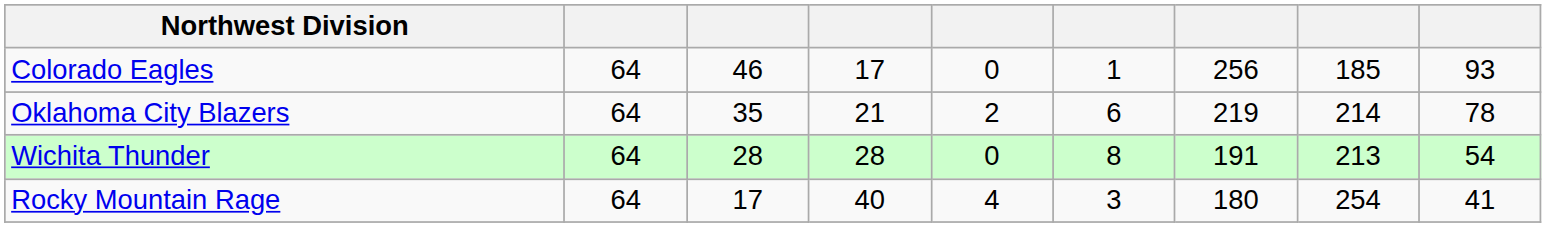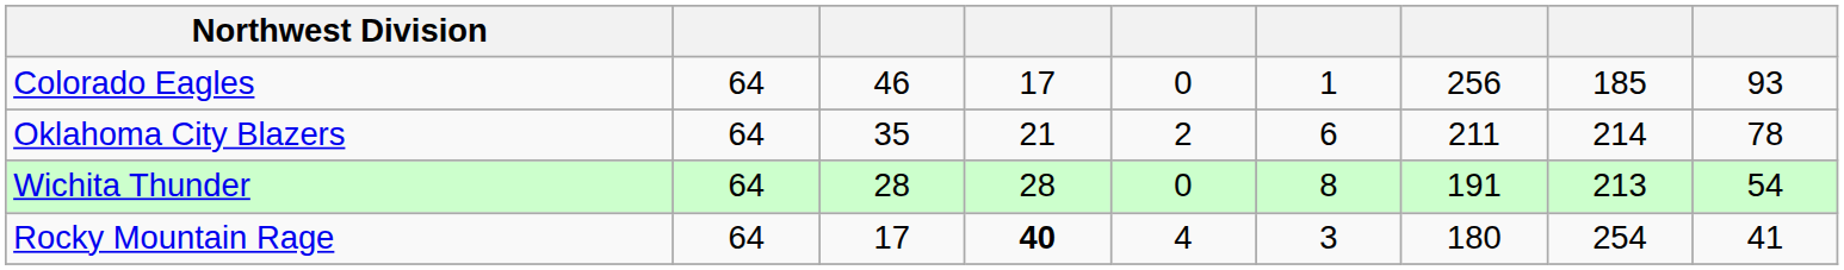 <table class="wikitable sortable">
 <tr>
 <th style="width:20em;" class="unsortable">Northwest Division</th>
 <th style="width:4em;" class="unsortable"></th>
 <th style="width:4em;"></th>
 <th style="width:4em;"></th>
 <th style="width:4em;"></th>
 <th style="width:4em;"></th>
 <th style="width:4em;"></th>
 <th style="width:4em;"></th>
 <th style="width:4em;"></th>
 </tr>
 <tr align="center">
 <td align="left"><a href='#'>Colorado Eagles</a></td>
 <td>64</td>
 <td>46</td>
 <td>17</td>
 <td>0</td>
 <td>1</td>
 <td>256</td>
 <td>185</td>
 <td>93</td>
 </tr>
 <tr align="center">
 <td align="left"><a href='#'>Oklahoma City Blazers</a></td>
 <td>64</td>
 <td>35</td>
 <td>21</td>
 <td>2</td>
 <td>6</td>
-<td>219</td>
+<td>211</td>
 <td>214</td>
 <td>78</td>
 </tr>
 <tr align="center" bgcolor="#CCFFCC">
 <td align="left"><a href='#'>Wichita Thunder</a></td>
 <td>64</td>
 <td>28</td>
 <td>28</td>
 <td>0</td>
 <td>8</td>
 <td>191</td>
 <td>213</td>
 <td>54</td>
 </tr>
 <tr align="center">
 <td align="left"><a href='#'>Rocky Mountain Rage</a></td>
 <td>64</td>
 <td>17</td>
-<td>40</td>
+<td><strong>40</strong></td>
 <td>4</td>
 <td>3</td>
 <td>180</td>
 <td>254</td>
 <td>41</td>
 </tr>
 </table>
